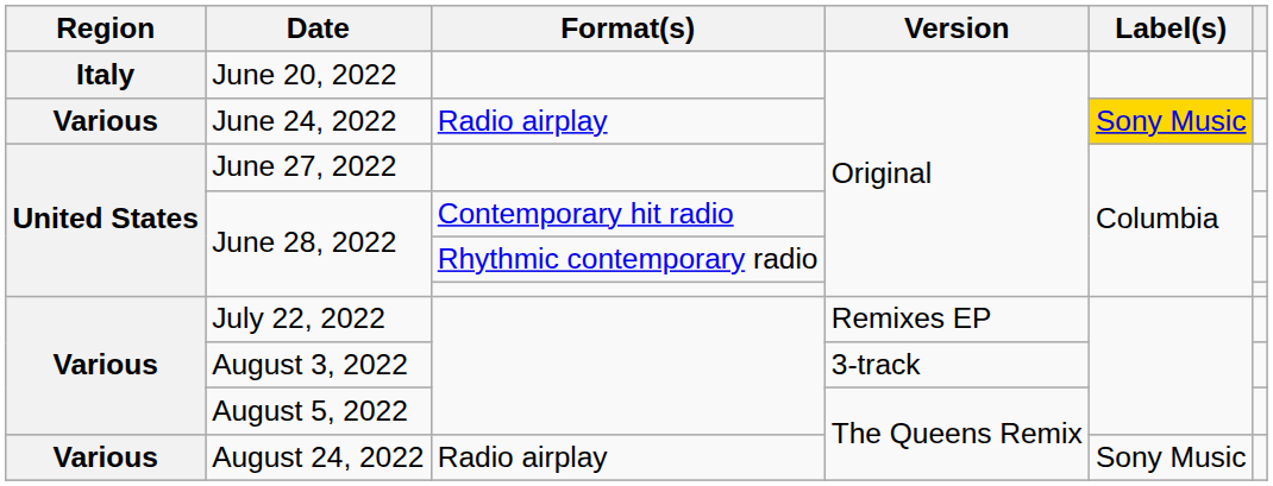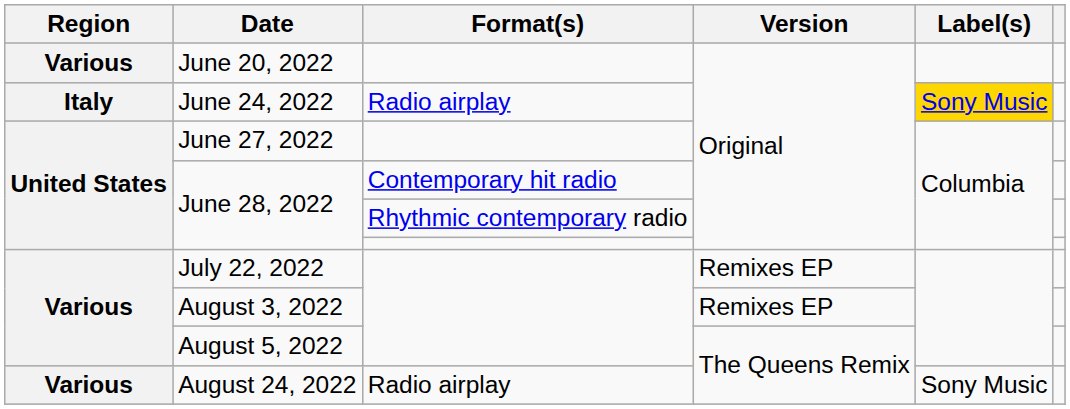 <table class="wikitable plainrowheaders">
 <tr>
 <th scope="col">Region</th>
 <th scope="col">Date</th>
 <th scope="col">Format(s)</th>
 <th scope="col">Version</th>
 <th scope="col">Label(s)</th>
 <th scope="col"></th>
 </tr>
 <tr>
-<th scope="row">Italy</th>
+<th scope="row">Various</th>
 <td>June 20, 2022</td>
 <td></td>
 <td rowspan="6">Original</td>
 <td></td>
 <td style="text-align:center;"></td>
 </tr>
 <tr>
-<th scope="row">Various</th>
+<th scope="row">Italy</th>
 <td>June 24, 2022</td>
 <td><a href='#'>Radio airplay</a></td>
 <td style="background: gold;"><a href='#'>Sony Music</a></td>
 <td style="text-align:center;"></td>
 </tr>
 <tr>
 <th rowspan="4" scope="row">United States</th>
 <td>June 27, 2022</td>
 <td></td>
 <td rowspan="4">Columbia</td>
 <td style="text-align:center;"></td>
 </tr>
 <tr>
 <td rowspan="3">June 28, 2022</td>
 <td><a href='#'>Contemporary hit radio</a></td>
 <td style="text-align:center;"></td>
 </tr>
 <tr>
 <td><a href='#'>Rhythmic contemporary</a> radio</td>
 <td style="text-align:center;"></td>
 </tr>
 <tr>
 <td></td>
 <td style="text-align:center;"></td>
 </tr>
 <tr>
 <th scope="row" rowspan="3">Various</th>
 <td>July 22, 2022</td>
 <td rowspan="3"></td>
 <td>Remixes EP</td>
 <td rowspan="3"></td>
 <td style="text-align:center;"></td>
 </tr>
 <tr>
 <td>August 3, 2022</td>
-<td>3-track</td>
+<td>Remixes EP</td>
 <td style="text-align:center;"></td>
 </tr>
 <tr>
 <td>August 5, 2022</td>
 <td rowspan="2">The Queens Remix</td>
 <td style="text-align:center;"></td>
 </tr>
 <tr>
 <th scope="row">Various</th>
 <td>August 24, 2022</td>
 <td>Radio airplay</td>
 <td>Sony Music</td>
 <td style="text-align:center;"></td>
 </tr>
 </table>
